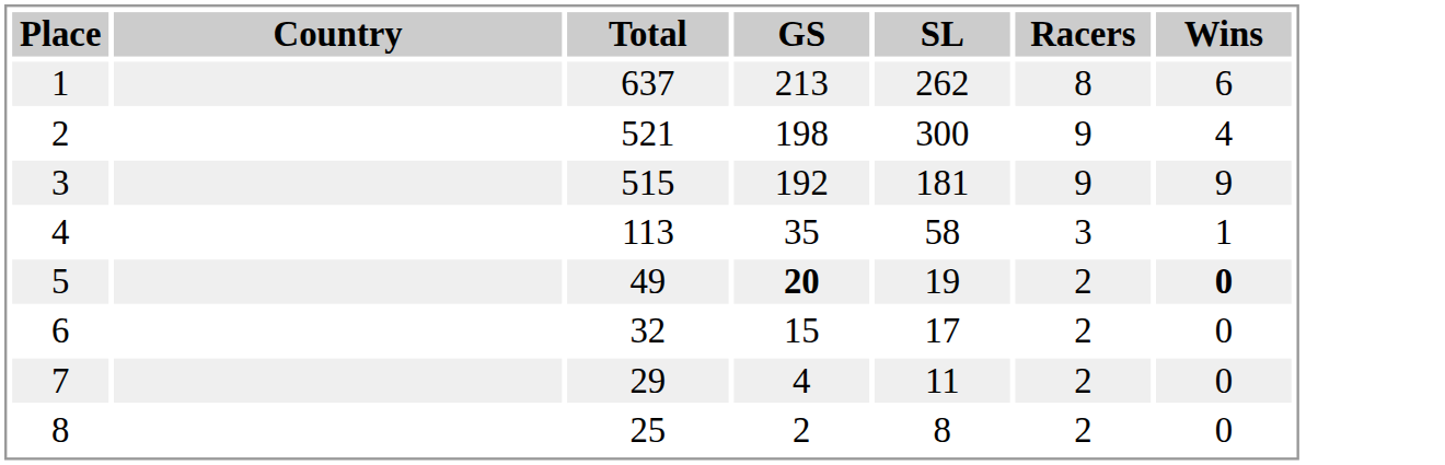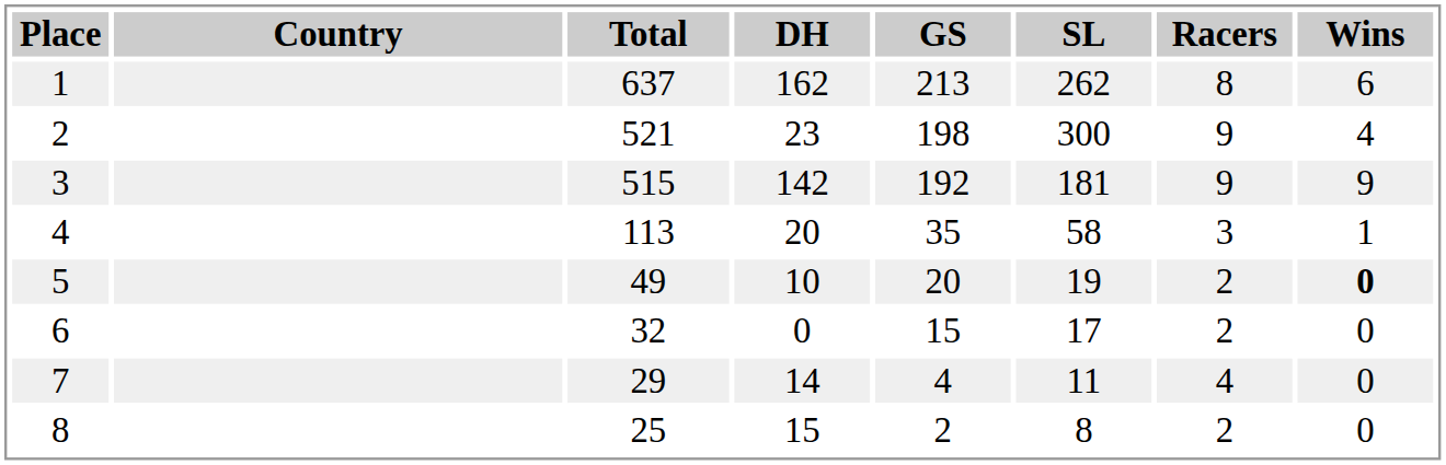 <table border="0" style="border: 1px solid #999; background-color:#FFFFFF; text-align:center; font-size:86%; line-height:15px;">
 <tr align="center" bgcolor="#CCCCCC">
 <th width=35>Place</th>
 <th width=170>Country</th>
 <th width=60>Total</th>
+<th width=50>DH</th>
 <th width=50>GS</th>
 <th width=50>SL</th>
 <th width=50>Racers</th>
 <th width=50>Wins</th>
 </tr>
 <tr bgcolor="#EFEFEF">
 <td>1</td>
 <td align="left"></td>
 <td>637</td>
+<td>162</td>
 <td>213</td>
 <td>262</td>
 <td>8</td>
 <td>6</td>
 </tr>
 <tr>
 <td>2</td>
 <td align="left"></td>
 <td>521</td>
+<td>23</td>
 <td>198</td>
 <td>300</td>
 <td>9</td>
 <td>4</td>
 </tr>
 <tr bgcolor="#EFEFEF">
 <td>3</td>
 <td align="left"></td>
 <td>515</td>
+<td>142</td>
 <td>192</td>
 <td>181</td>
 <td>9</td>
 <td>9</td>
 </tr>
 <tr>
 <td>4</td>
 <td align="left"></td>
 <td>113</td>
+<td>20</td>
 <td>35</td>
 <td>58</td>
 <td>3</td>
 <td>1</td>
 </tr>
 <tr bgcolor="#EFEFEF">
 <td>5</td>
 <td align="left"></td>
 <td>49</td>
-<td><strong>20</strong></td>
+<td>10</td>
+<td>20</td>
 <td>19</td>
 <td>2</td>
 <td><strong>0</strong></td>
 </tr>
 <tr>
 <td>6</td>
 <td align="left"></td>
 <td>32</td>
+<td>0</td>
 <td>15</td>
 <td>17</td>
 <td>2</td>
 <td>0</td>
 </tr>
 <tr bgcolor="#EFEFEF">
 <td>7</td>
 <td align="left"></td>
 <td>29</td>
+<td>14</td>
 <td>4</td>
 <td>11</td>
-<td>2</td>
+<td>4</td>
 <td>0</td>
 </tr>
 <tr>
 <td>8</td>
 <td align="left"></td>
 <td>25</td>
+<td>15</td>
 <td>2</td>
 <td>8</td>
 <td>2</td>
 <td>0</td>
 </tr>
 </table>
